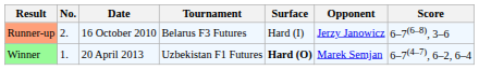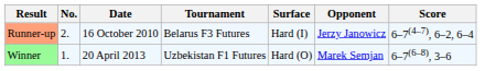 <table class="sortable wikitable" style=font-size:97%>
 <tr>
 <th>Result</th>
 <th>No.</th>
 <th>Date</th>
 <th>Tournament</th>
 <th>Surface</th>
 <th>Opponent</th>
 <th>Score</th>
 </tr>
 <tr style="background:#f0f8ff;">
 <td style="background:#ffa07a;">Runner-up</td>
 <td>2.</td>
 <td>16 October 2010</td>
 <td>Belarus F3 Futures</td>
 <td>Hard (I)</td>
 <td> <a href='#'>Jerzy Janowicz</a></td>
-<td>6–7<sup>(6–8)</sup>, 3–6</td>
+<td>6–7<sup>(4–7)</sup>, 6–2, 6–4</td>
 </tr>
 <tr style="background:#f0f8ff;">
 <td style="background:#98FB98;">Winner</td>
 <td>1.</td>
 <td>20 April 2013</td>
 <td>Uzbekistan F1 Futures</td>
-<td><strong>Hard (O)</strong></td>
+<td>Hard (O)</td>
 <td> <a href='#'>Marek Semjan</a></td>
-<td>6–7<sup>(4–7)</sup>, 6–2, 6–4</td>
+<td>6–7<sup>(6–8)</sup>, 3–6</td>
 </tr>
 </table>
